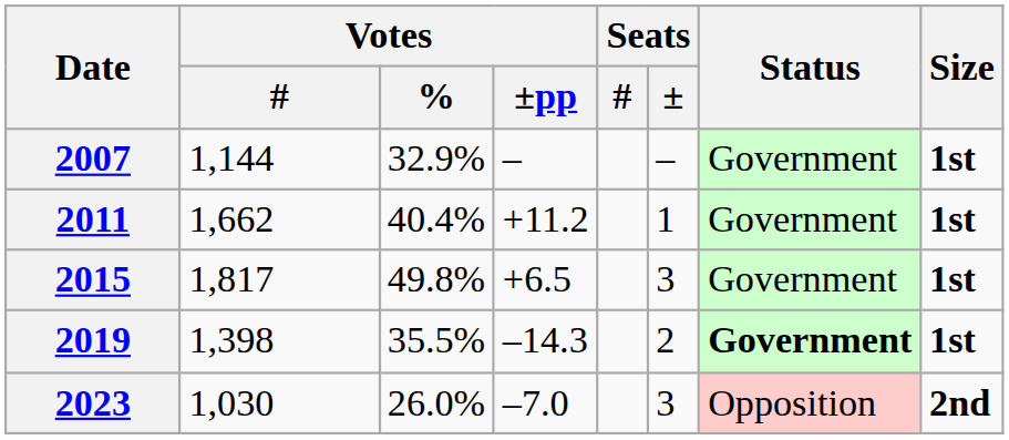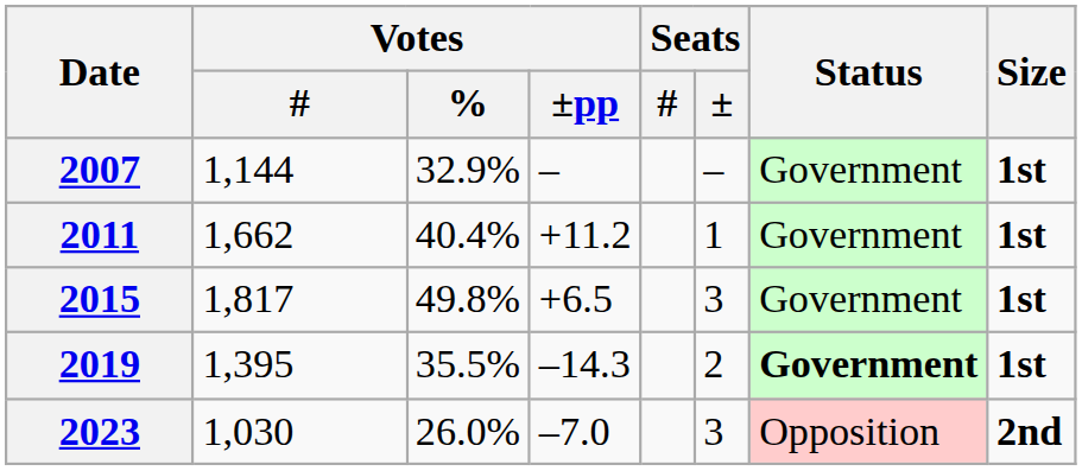 <table class="wikitable" style="font-size:98%;">
 <tr>
 <th width="65" rowspan="2">Date</th>
 <th colspan="3">Votes</th>
 <th colspan="2">Seats</th>
 <th rowspan="2">Status</th>
 <th rowspan="2">Size</th>
 </tr>
 <tr>
 <th width="75">#</th>
 <th>%</th>
 <th>±<a href='#'>pp</a></th>
 <th>#</th>
 <th>±</th>
 </tr>
 <tr>
 <th><a href='#'>2007</a></th>
 <td>1,144</td>
 <td>32.9%</td>
 <td>–</td>
 <td style="text-align:center;"></td>
 <td>–</td>
 <td style="background-color:#cfc;">Government</td>
 <td><strong>1st</strong></td>
 </tr>
 <tr>
 <th><a href='#'>2011</a></th>
 <td>1,662</td>
 <td>40.4%</td>
 <td>+11.2</td>
 <td style="text-align:center;"></td>
 <td>1</td>
 <td style="background-color:#cfc;">Government</td>
 <td><strong>1st</strong></td>
 </tr>
 <tr>
 <th><a href='#'>2015</a></th>
 <td>1,817</td>
 <td>49.8%</td>
 <td>+6.5</td>
 <td style="text-align:center;"></td>
 <td>3</td>
 <td style="background-color:#cfc;">Government</td>
 <td><strong>1st</strong></td>
 </tr>
 <tr>
 <th><a href='#'>2019</a></th>
-<td>1,398</td>
+<td>1,395</td>
 <td>35.5%</td>
 <td>–14.3</td>
 <td style="text-align:center;"></td>
 <td>2</td>
 <td style="background-color:#cfc;"><strong>Government</strong></td>
 <td><strong>1st</strong></td>
 </tr>
 <tr>
 <th><a href='#'>2023</a></th>
 <td>1,030</td>
 <td>26.0%</td>
 <td>–7.0</td>
 <td style="text-align:center;"></td>
 <td>3</td>
 <td style="background-color:#fcc;">Opposition</td>
 <td><strong>2nd</strong></td>
 </tr>
 </table>
